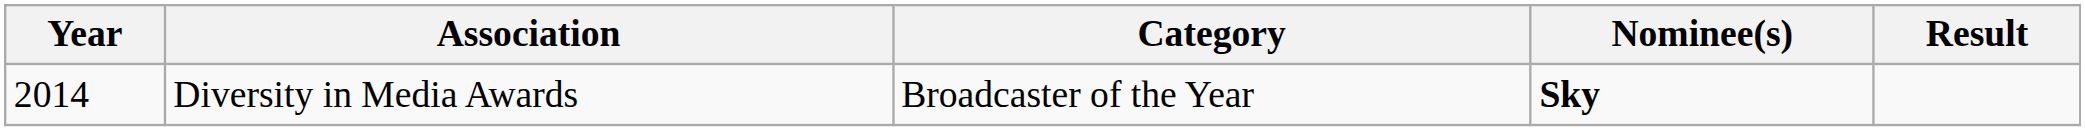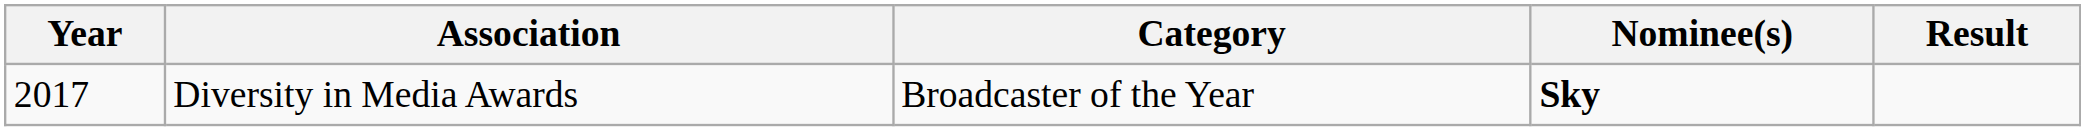 <table class="wikitable" width="100%">
 <tr>
 <th>Year</th>
 <th>Association</th>
 <th>Category</th>
 <th>Nominee(s)</th>
 <th>Result</th>
 </tr>
 <tr>
-<td rowspan="1">2014</td>
+<td rowspan="1">2017</td>
 <td rowspan="1">Diversity in Media Awards</td>
 <td>Broadcaster of the Year</td>
 <td><strong>Sky</strong></td>
 <td></td>
 </tr>
 </table>
